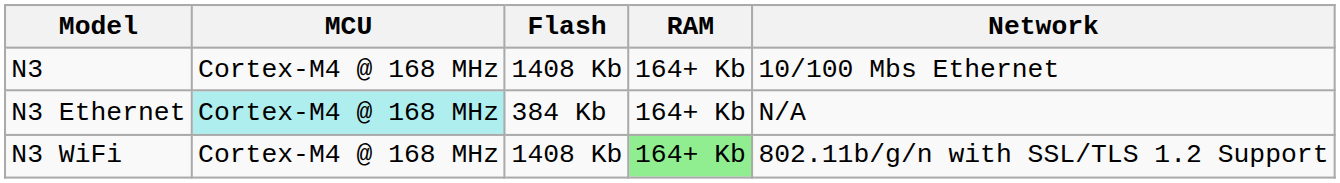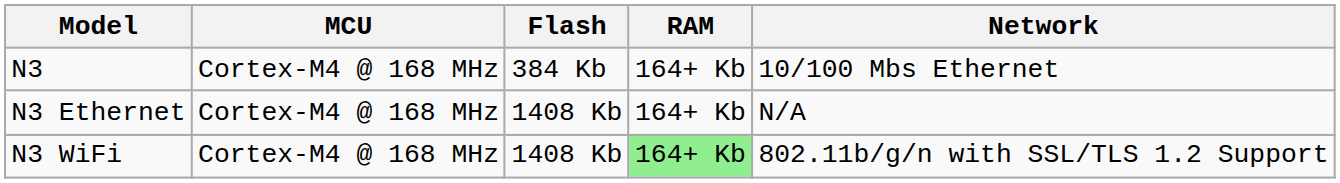 <table class="wikitable">
 <tr>
 <th>Model</th>
 <th>MCU</th>
 <th>Flash</th>
 <th>RAM</th>
 <th>Network</th>
 </tr>
 <tr>
 <td>N3</td>
 <td>Cortex-M4 @ 168 MHz</td>
-<td>1408 Kb</td>
+<td>384 Kb</td>
 <td>164+ Kb</td>
 <td>10/100 Mbs Ethernet</td>
 </tr>
 <tr>
 <td>N3 Ethernet</td>
-<td style="background: paleturquoise;">Cortex-M4 @ 168 MHz</td>
-<td>384 Kb</td>
+<td>Cortex-M4 @ 168 MHz</td>
+<td>1408 Kb</td>
 <td>164+ Kb</td>
 <td>N/A</td>
 </tr>
 <tr>
 <td>N3 WiFi</td>
 <td>Cortex-M4 @ 168 MHz</td>
 <td>1408 Kb</td>
 <td style="background: lightgreen;">164+ Kb</td>
 <td>802.11b/g/n with SSL/TLS 1.2 Support</td>
 </tr>
 </table>
